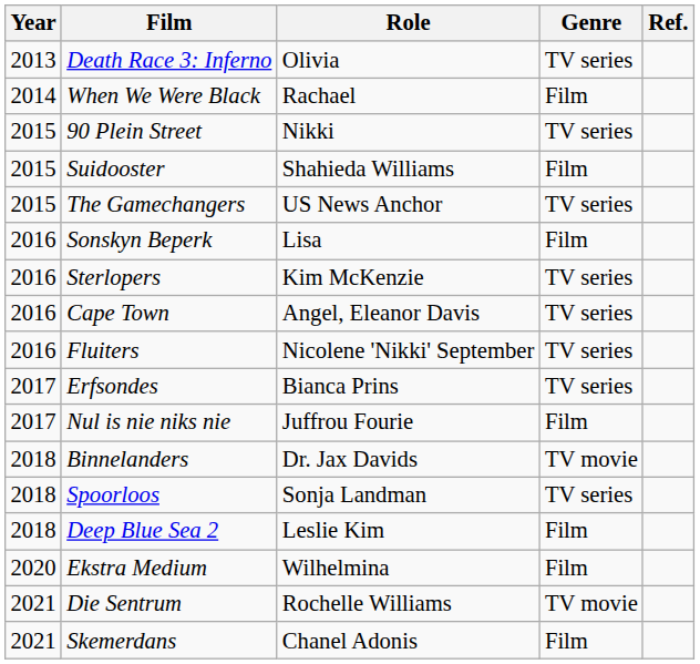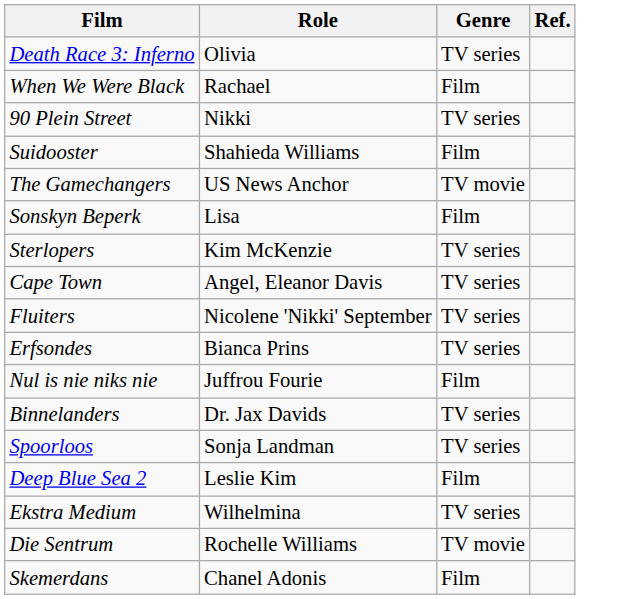 <table class="wikitable">
 <tr>
-<th>Year</th>
 <th>Film</th>
 <th>Role</th>
 <th>Genre</th>
 <th>Ref.</th>
 </tr>
 <tr>
-<td>2013</td>
 <td><em><a href='#'>Death Race 3: Inferno</a></em></td>
 <td>Olivia</td>
 <td>TV series</td>
 <td></td>
 </tr>
 <tr>
-<td>2014</td>
 <td><em>When We Were Black</em></td>
 <td>Rachael</td>
 <td>Film</td>
 <td></td>
 </tr>
 <tr>
-<td>2015</td>
 <td><em>90 Plein Street</em></td>
 <td>Nikki</td>
 <td>TV series</td>
 <td></td>
 </tr>
 <tr>
-<td>2015</td>
 <td><em>Suidooster</em></td>
 <td>Shahieda Williams</td>
 <td>Film</td>
 <td></td>
 </tr>
 <tr>
-<td>2015</td>
 <td><em>The Gamechangers</em></td>
 <td>US News Anchor</td>
-<td>TV series</td>
+<td>TV movie</td>
 <td></td>
 </tr>
 <tr>
-<td>2016</td>
 <td><em>Sonskyn Beperk</em></td>
 <td>Lisa</td>
 <td>Film</td>
 <td></td>
 </tr>
 <tr>
-<td>2016</td>
 <td><em>Sterlopers</em></td>
 <td>Kim McKenzie</td>
 <td>TV series</td>
 <td></td>
 </tr>
 <tr>
-<td>2016</td>
 <td><em>Cape Town</em></td>
 <td>Angel, Eleanor Davis</td>
 <td>TV series</td>
 <td></td>
 </tr>
 <tr>
-<td>2016</td>
 <td><em>Fluiters</em></td>
 <td>Nicolene 'Nikki' September</td>
 <td>TV series</td>
 <td></td>
 </tr>
 <tr>
-<td>2017</td>
 <td><em>Erfsondes</em></td>
 <td>Bianca Prins</td>
 <td>TV series</td>
 <td></td>
 </tr>
 <tr>
-<td>2017</td>
 <td><em>Nul is nie niks nie</em></td>
 <td>Juffrou Fourie</td>
 <td>Film</td>
 <td></td>
 </tr>
 <tr>
-<td>2018</td>
 <td><em>Binnelanders</em></td>
 <td>Dr. Jax Davids</td>
-<td>TV movie</td>
+<td>TV series</td>
 <td></td>
 </tr>
 <tr>
-<td>2018</td>
 <td><em><a href='#'>Spoorloos</a></em></td>
 <td>Sonja Landman</td>
 <td>TV series</td>
 <td></td>
 </tr>
 <tr>
-<td>2018</td>
 <td><em><a href='#'>Deep Blue Sea 2</a></em></td>
 <td>Leslie Kim</td>
 <td>Film</td>
 <td></td>
 </tr>
 <tr>
-<td>2020</td>
 <td><em>Ekstra Medium</em></td>
 <td>Wilhelmina</td>
-<td>Film</td>
+<td>TV series</td>
 <td></td>
 </tr>
 <tr>
-<td>2021</td>
 <td><em>Die Sentrum</em></td>
 <td>Rochelle Williams</td>
 <td>TV movie</td>
 <td></td>
 </tr>
 <tr>
-<td>2021</td>
 <td><em>Skemerdans</em></td>
 <td>Chanel Adonis</td>
 <td>Film</td>
 <td></td>
 </tr>
 </table>
